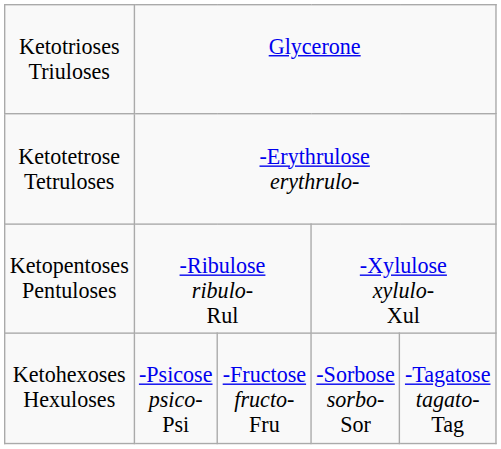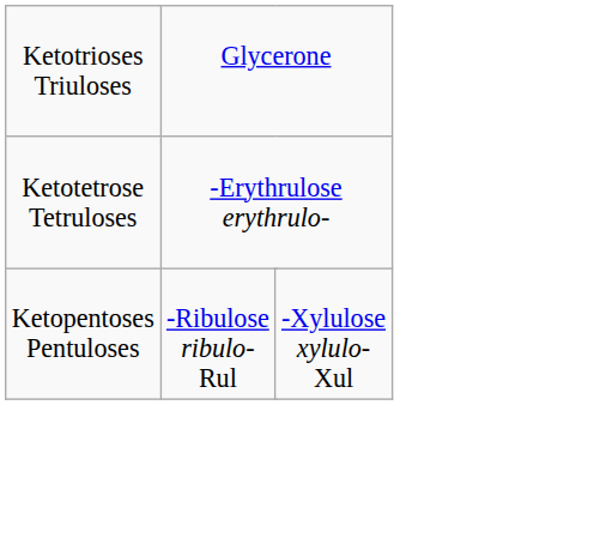 <table class="wikitable" style="text-align:center;">
 <tr>
 <td>Ketotrioses<br>Triuloses</td>
 <td colspan="4"> <br><a href='#'>Glycerone</a><br> <br> </td>
 </tr>
 <tr>
 <td>Ketotetrose<br>Tetruloses</td>
 <td colspan="4"><br><a href='#'>-Erythrulose</a><br><em>erythrulo</em>-<br> </td>
 </tr>
 <tr>
 <td>Ketopentoses<br>Pentuloses</td>
 <td colspan="2"><br><a href='#'>-Ribulose</a><br><em>ribulo</em>-<br>Rul</td>
 <td colspan="2"><br><a href='#'>-Xylulose</a><br><em>xylulo</em>-<br>Xul</td>
 </tr>
-<tr>
-<td>Ketohexoses<br>Hexuloses</td>
-<td><br><a href='#'>-Psicose</a><br><em>psico</em>-<br>Psi</td>
-<td><br><a href='#'>-Fructose</a><br><em>fructo</em>-<br>Fru</td>
-<td><br><a href='#'>-Sorbose</a><br><em>sorbo</em>-<br>Sor</td>
-<td><br><a href='#'>-Tagatose</a><br><em>tagato</em>-<br>Tag</td>
-</tr>
 </table>
